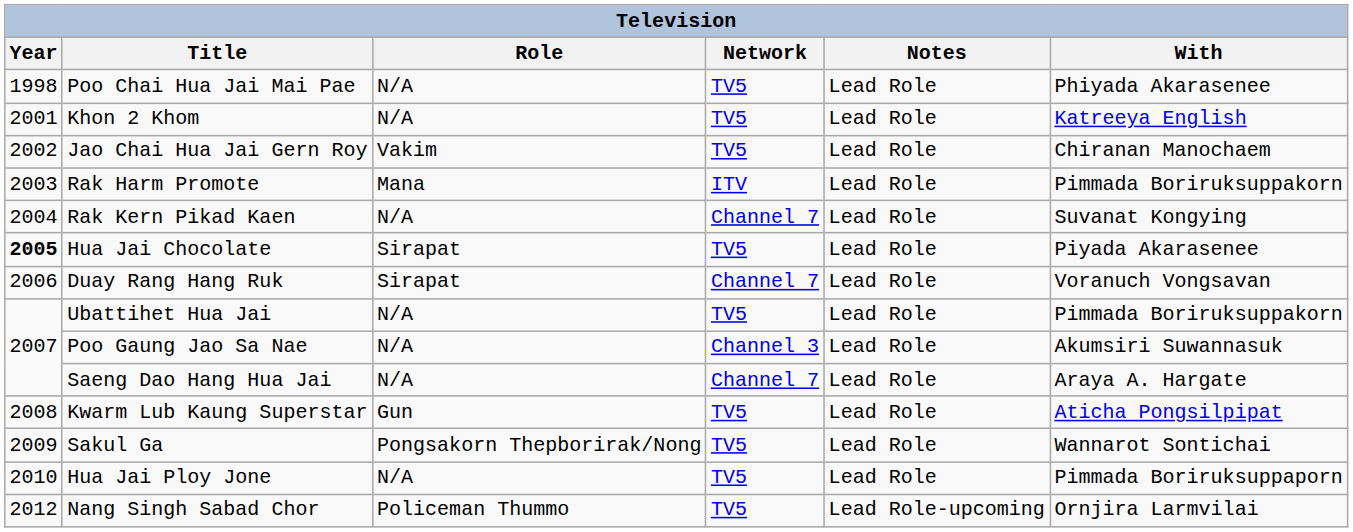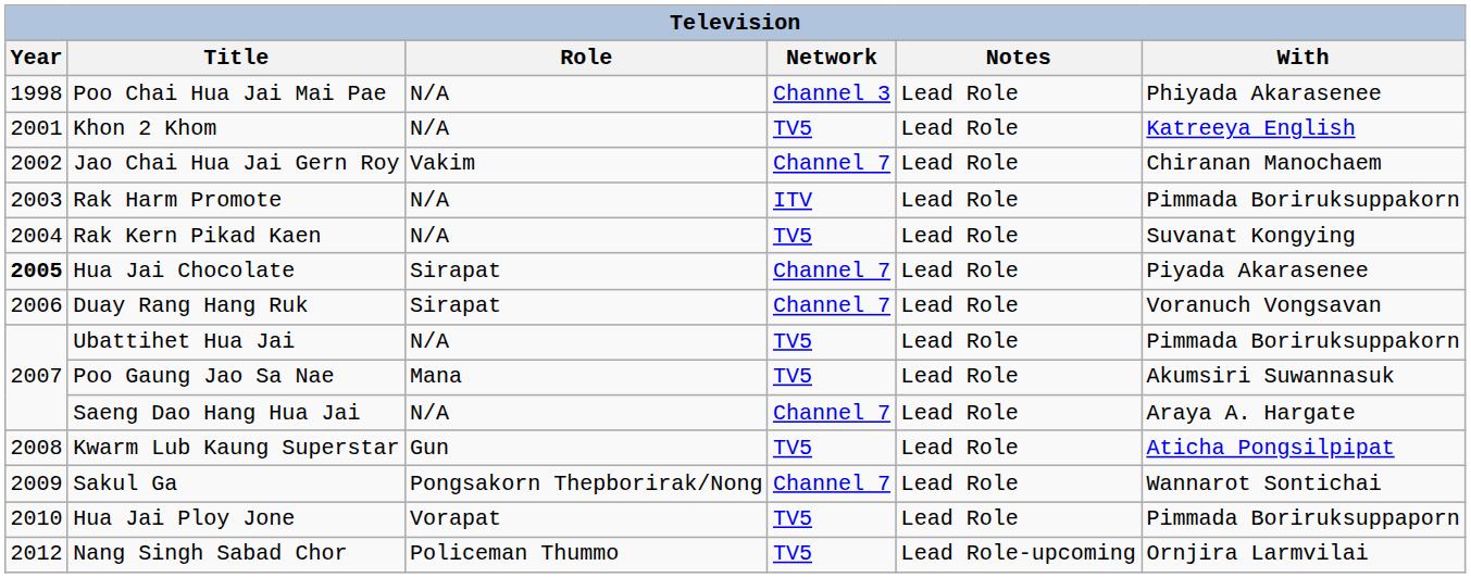 <table class="wikitable">
 <tr>
 <th colspan="6" style="background: LightSteelBlue;">Television</th>
 </tr>
 <tr>
 <th>Year</th>
 <th>Title</th>
 <th>Role</th>
 <th>Network</th>
 <th>Notes</th>
 <th>With</th>
 </tr>
 <tr>
 <td>1998</td>
 <td>Poo Chai Hua Jai Mai Pae</td>
 <td>N/A</td>
-<td><a href='#'>TV5</a></td>
+<td><a href='#'>Channel 3</a></td>
 <td>Lead Role</td>
 <td>Phiyada Akarasenee</td>
 </tr>
 <tr>
 <td>2001</td>
 <td>Khon 2 Khom</td>
 <td>N/A</td>
 <td><a href='#'>TV5</a></td>
 <td>Lead Role</td>
 <td><a href='#'>Katreeya English</a></td>
 </tr>
 <tr>
 <td>2002</td>
 <td>Jao Chai Hua Jai Gern Roy</td>
 <td>Vakim</td>
-<td><a href='#'>TV5</a></td>
+<td><a href='#'>Channel 7</a></td>
 <td>Lead Role</td>
 <td>Chiranan Manochaem</td>
 </tr>
 <tr>
 <td>2003</td>
 <td>Rak Harm Promote</td>
-<td>Mana</td>
+<td>N/A</td>
 <td><a href='#'>ITV</a></td>
 <td>Lead Role</td>
 <td>Pimmada Boriruksuppakorn</td>
 </tr>
 <tr>
 <td>2004</td>
 <td>Rak Kern Pikad Kaen</td>
 <td>N/A</td>
-<td><a href='#'>Channel 7</a></td>
+<td><a href='#'>TV5</a></td>
 <td>Lead Role</td>
 <td>Suvanat Kongying</td>
 </tr>
 <tr>
 <td><strong>2005</strong></td>
 <td>Hua Jai Chocolate</td>
 <td>Sirapat</td>
-<td><a href='#'>TV5</a></td>
+<td><a href='#'>Channel 7</a></td>
 <td>Lead Role</td>
 <td>Piyada Akarasenee</td>
 </tr>
 <tr>
 <td>2006</td>
 <td>Duay Rang Hang Ruk</td>
 <td>Sirapat</td>
 <td><a href='#'>Channel 7</a></td>
 <td>Lead Role</td>
 <td>Voranuch Vongsavan</td>
 </tr>
 <tr>
 <td rowspan="3">2007</td>
 <td>Ubattihet Hua Jai</td>
 <td>N/A</td>
 <td><a href='#'>TV5</a></td>
 <td>Lead Role</td>
 <td>Pimmada Boriruksuppakorn</td>
 </tr>
 <tr>
 <td>Poo Gaung Jao Sa Nae</td>
-<td>N/A</td>
-<td><a href='#'>Channel 3</a></td>
+<td>Mana</td>
+<td><a href='#'>TV5</a></td>
 <td>Lead Role</td>
 <td>Akumsiri Suwannasuk</td>
 </tr>
 <tr>
 <td>Saeng Dao Hang Hua Jai</td>
 <td>N/A</td>
 <td><a href='#'>Channel 7</a></td>
 <td>Lead Role</td>
 <td>Araya A. Hargate</td>
 </tr>
 <tr>
 <td>2008</td>
 <td>Kwarm Lub Kaung Superstar</td>
 <td>Gun</td>
 <td><a href='#'>TV5</a></td>
 <td>Lead Role</td>
 <td><a href='#'>Aticha Pongsilpipat</a></td>
 </tr>
 <tr>
 <td>2009</td>
 <td>Sakul Ga</td>
 <td>Pongsakorn Thepborirak/Nong</td>
-<td><a href='#'>TV5</a></td>
+<td><a href='#'>Channel 7</a></td>
 <td>Lead Role</td>
 <td>Wannarot Sontichai</td>
 </tr>
 <tr>
 <td>2010</td>
 <td>Hua Jai Ploy Jone</td>
-<td>N/A</td>
+<td>Vorapat</td>
 <td><a href='#'>TV5</a></td>
 <td>Lead Role</td>
 <td>Pimmada Boriruksuppaporn</td>
 </tr>
 <tr>
 <td>2012</td>
 <td>Nang Singh Sabad Chor</td>
 <td>Policeman Thummo</td>
 <td><a href='#'>TV5</a></td>
 <td>Lead Role-upcoming</td>
 <td>Ornjira Larmvilai</td>
 </tr>
 </table>
